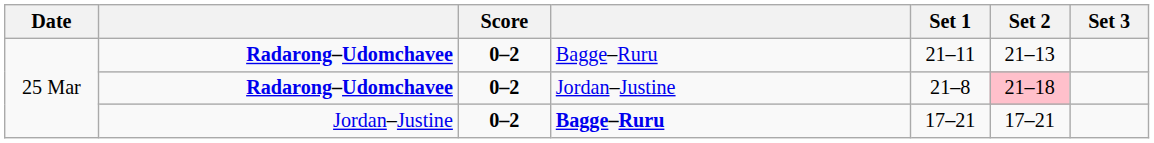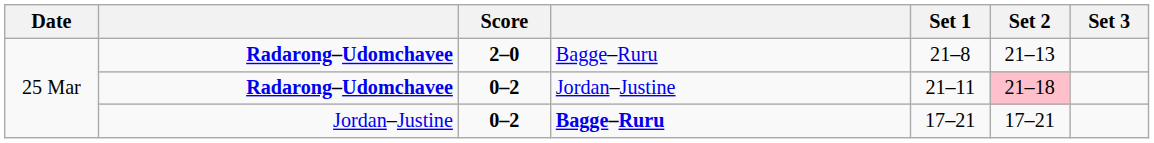 <table class="wikitable" style="text-align: center; font-size:90% ">
 <tr>
 <th width="60">Date</th>
 <th align="right" width="250"></th>
 <th width="60">Score</th>
 <th align="left" width="250"></th>
 <th width="50">Set 1</th>
 <th width="50">Set 2</th>
 <th width="50">Set 3</th>
 </tr>
 <tr>
 <td rowspan=3>25 Mar</td>
 <td align=right><strong><a href='#'>Radarong</a>–<a href='#'>Udomchavee</a> </strong></td>
-<td align=center><strong>0–2</strong></td>
+<td align=center><strong>2–0</strong></td>
 <td align=left> <a href='#'>Bagge</a>–<a href='#'>Ruru</a></td>
-<td>21–11</td>
+<td>21–8</td>
 <td>21–13</td>
 <td></td>
 </tr>
 <tr>
 <td align=right><strong><a href='#'>Radarong</a>–<a href='#'>Udomchavee</a> </strong></td>
 <td align=center><strong>0–2</strong></td>
 <td align=left> <a href='#'>Jordan</a>–<a href='#'>Justine</a></td>
-<td>21–8</td>
+<td>21–11</td>
 <td style="background: pink;">21–18</td>
 <td></td>
 </tr>
 <tr>
 <td align=right><a href='#'>Jordan</a>–<a href='#'>Justine</a> </td>
 <td align=center><strong>0–2</strong></td>
 <td align=left><strong> <a href='#'>Bagge</a>–<a href='#'>Ruru</a></strong></td>
 <td>17–21</td>
 <td>17–21</td>
 <td></td>
 </tr>
 </table>
